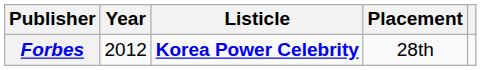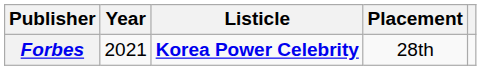 <table class="wikitable plainrowheaders sortable" style="margin-right: 0;">
 <tr>
 <th scope="col">Publisher</th>
 <th scope="col">Year</th>
 <th scope="col">Listicle</th>
 <th scope="col">Placement</th>
 <th scope="col" class="unsortable"></th>
 </tr>
 <tr>
 <th scope="row"><em><a href='#'>Forbes</a></em></th>
-<td>2012</td>
+<td>2021</td>
 <td><strong><a href='#'>Korea Power Celebrity</a></strong></td>
 <td style="text-align:center;">28th</td>
 <td style="text-align:center;"></td>
 </tr>
 </table>
